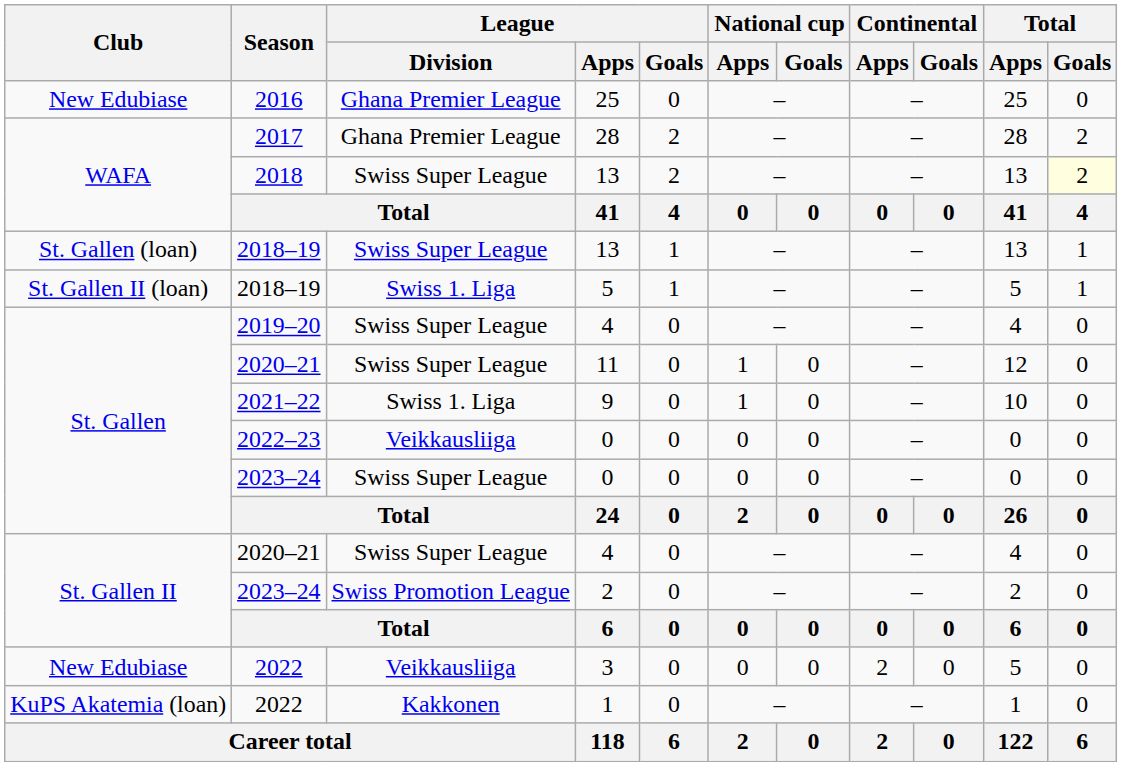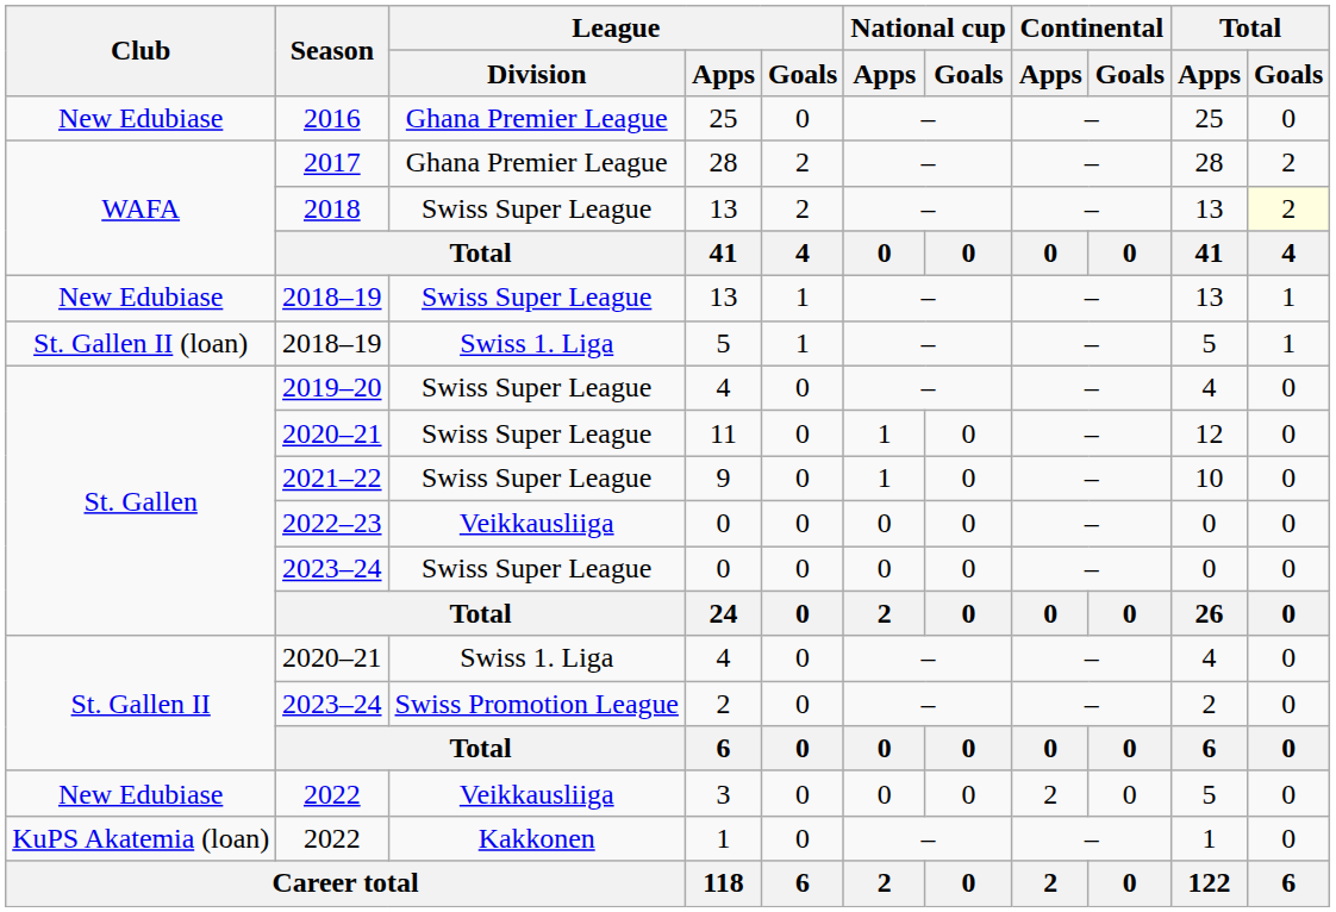 <table class="wikitable" style="text-align:center">
 <tr>
 <th rowspan="2">Club</th>
 <th rowspan="2">Season</th>
 <th colspan="3">League</th>
 <th colspan="2">National cup</th>
 <th colspan="2">Continental</th>
 <th colspan="2">Total</th>
 </tr>
 <tr>
 <th>Division</th>
 <th>Apps</th>
 <th>Goals</th>
 <th>Apps</th>
 <th>Goals</th>
 <th>Apps</th>
 <th>Goals</th>
 <th>Apps</th>
 <th>Goals</th>
 </tr>
 <tr>
 <td><a href='#'>New Edubiase</a></td>
 <td><a href='#'>2016</a></td>
 <td><a href='#'>Ghana Premier League</a></td>
 <td>25</td>
 <td>0</td>
 <td colspan=2>–</td>
 <td colspan=2>–</td>
 <td>25</td>
 <td>0</td>
 </tr>
 <tr>
 <td rowspan=3><a href='#'>WAFA</a></td>
 <td><a href='#'>2017</a></td>
 <td>Ghana Premier League</td>
 <td>28</td>
 <td>2</td>
 <td colspan=2>–</td>
 <td colspan=2>–</td>
 <td>28</td>
 <td>2</td>
 </tr>
 <tr>
 <td><a href='#'>2018</a></td>
 <td>Swiss Super League</td>
 <td>13</td>
 <td>2</td>
 <td colspan=2>–</td>
 <td colspan=2>–</td>
 <td>13</td>
 <td style="background: lightyellow;">2</td>
 </tr>
 <tr>
 <th colspan=2>Total</th>
 <th>41</th>
 <th>4</th>
 <th>0</th>
 <th>0</th>
 <th>0</th>
 <th>0</th>
 <th>41</th>
 <th>4</th>
 </tr>
 <tr>
-<td><a href='#'>St. Gallen</a> (loan)</td>
+<td><a href='#'>New Edubiase</a></td>
 <td><a href='#'>2018–19</a></td>
 <td><a href='#'>Swiss Super League</a></td>
 <td>13</td>
 <td>1</td>
 <td colspan=2>–</td>
 <td colspan=2>–</td>
 <td>13</td>
 <td>1</td>
 </tr>
 <tr>
 <td><a href='#'>St. Gallen II</a> (loan)</td>
 <td>2018–19</td>
 <td><a href='#'>Swiss 1. Liga</a></td>
 <td>5</td>
 <td>1</td>
 <td colspan=2>–</td>
 <td colspan=2>–</td>
 <td>5</td>
 <td>1</td>
 </tr>
 <tr>
 <td rowspan=6><a href='#'>St. Gallen</a></td>
 <td><a href='#'>2019–20</a></td>
 <td>Swiss Super League</td>
 <td>4</td>
 <td>0</td>
 <td colspan=2>–</td>
 <td colspan=2>–</td>
 <td>4</td>
 <td>0</td>
 </tr>
 <tr>
 <td><a href='#'>2020–21</a></td>
 <td>Swiss Super League</td>
 <td>11</td>
 <td>0</td>
 <td>1</td>
 <td>0</td>
 <td colspan=2>–</td>
 <td>12</td>
 <td>0</td>
 </tr>
 <tr>
 <td><a href='#'>2021–22</a></td>
-<td>Swiss 1. Liga</td>
+<td>Swiss Super League</td>
 <td>9</td>
 <td>0</td>
 <td>1</td>
 <td>0</td>
 <td colspan=2>–</td>
 <td>10</td>
 <td>0</td>
 </tr>
 <tr>
 <td><a href='#'>2022–23</a></td>
 <td><a href='#'>Veikkausliiga</a></td>
 <td>0</td>
 <td>0</td>
 <td>0</td>
 <td>0</td>
 <td colspan=2>–</td>
 <td>0</td>
 <td>0</td>
 </tr>
 <tr>
 <td><a href='#'>2023–24</a></td>
 <td>Swiss Super League</td>
 <td>0</td>
 <td>0</td>
 <td>0</td>
 <td>0</td>
 <td colspan=2>–</td>
 <td>0</td>
 <td>0</td>
 </tr>
 <tr>
 <th colspan=2>Total</th>
 <th>24</th>
 <th>0</th>
 <th>2</th>
 <th>0</th>
 <th>0</th>
 <th>0</th>
 <th>26</th>
 <th>0</th>
 </tr>
 <tr>
 <td rowspan=3><a href='#'>St. Gallen II</a></td>
 <td>2020–21</td>
-<td>Swiss Super League</td>
+<td>Swiss 1. Liga</td>
 <td>4</td>
 <td>0</td>
 <td colspan=2>–</td>
 <td colspan=2>–</td>
 <td>4</td>
 <td>0</td>
 </tr>
 <tr>
 <td><a href='#'>2023–24</a></td>
 <td><a href='#'>Swiss Promotion League</a></td>
 <td>2</td>
 <td>0</td>
 <td colspan=2>–</td>
 <td colspan=2>–</td>
 <td>2</td>
 <td>0</td>
 </tr>
 <tr>
 <th colspan=2>Total</th>
 <th>6</th>
 <th>0</th>
 <th>0</th>
 <th>0</th>
 <th>0</th>
 <th>0</th>
 <th>6</th>
 <th>0</th>
 </tr>
 <tr>
 <td><a href='#'>New Edubiase</a></td>
 <td><a href='#'>2022</a></td>
 <td><a href='#'>Veikkausliiga</a></td>
 <td>3</td>
 <td>0</td>
 <td>0</td>
 <td>0</td>
 <td>2</td>
 <td>0</td>
 <td>5</td>
 <td>0</td>
 </tr>
 <tr>
 <td><a href='#'>KuPS Akatemia</a> (loan)</td>
 <td>2022</td>
 <td><a href='#'>Kakkonen</a></td>
 <td>1</td>
 <td>0</td>
 <td colspan=2>–</td>
 <td colspan=2>–</td>
 <td>1</td>
 <td>0</td>
 </tr>
 <tr>
 <th colspan="3">Career total</th>
 <th>118</th>
 <th>6</th>
 <th>2</th>
 <th>0</th>
 <th>2</th>
 <th>0</th>
 <th>122</th>
 <th>6</th>
 </tr>
 </table>
